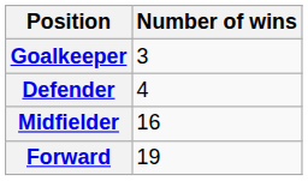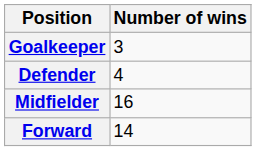 <table class="wikitable plainrowheaders">
 <tr>
 <th scope="col">Position</th>
 <th scope="col">Number of wins</th>
 </tr>
 <tr>
 <th scope="row"><a href='#'>Goalkeeper</a></th>
 <td>3</td>
 </tr>
 <tr>
 <th scope="row"><a href='#'>Defender</a></th>
 <td>4</td>
 </tr>
 <tr>
 <th scope="row"><a href='#'>Midfielder</a></th>
 <td>16</td>
 </tr>
 <tr>
 <th scope="row"><a href='#'>Forward</a></th>
-<td>19</td>
+<td>14</td>
 </tr>
 </table>
